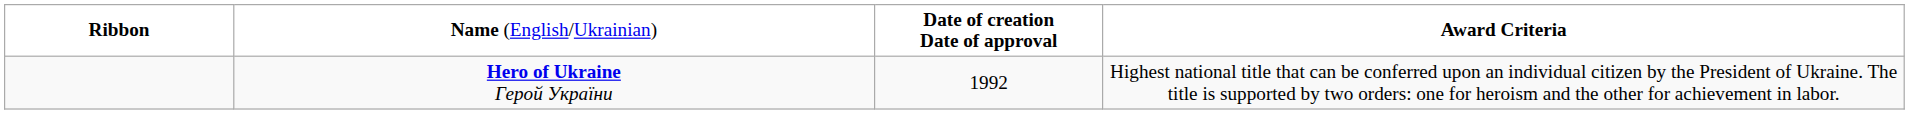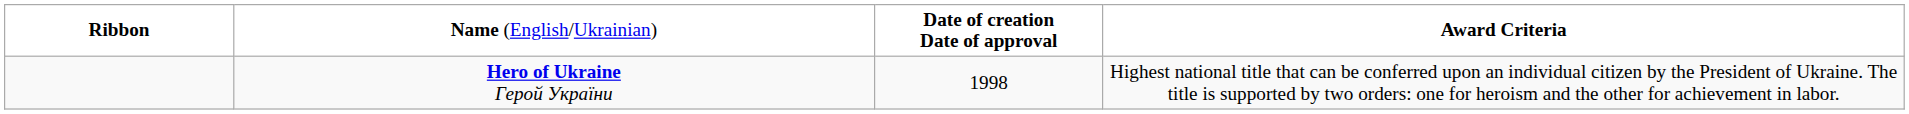 <table class="wikitable sortable" width="100%" style="text-align:center;">
 <tr>
 <td width="10%" bgcolor="#FFFFFF"><strong>Ribbon</strong></td>
 <td width="28%" bgcolor="#FFFFFF"><strong>Name</strong> (<a href='#'>English</a>/<a href='#'>Ukrainian</a>)</td>
 <td width="10%" bgcolor="#FFFFFF"><strong>Date of creation<br>Date of approval</strong></td>
 <td width="35%" bgcolor="#FFFFFF"><strong>Award Criteria</strong></td>
 </tr>
 <tr>
 <td><br></td>
 <td><strong><a href='#'>Hero of Ukraine</a></strong><br><em>Герой України</em></td>
-<td>1992</td>
+<td>1998</td>
 <td>Highest national title that can be conferred upon an individual citizen by the President of Ukraine. The title is supported by two orders: one for heroism and the other for achievement in labor.</td>
 </tr>
 </table>
